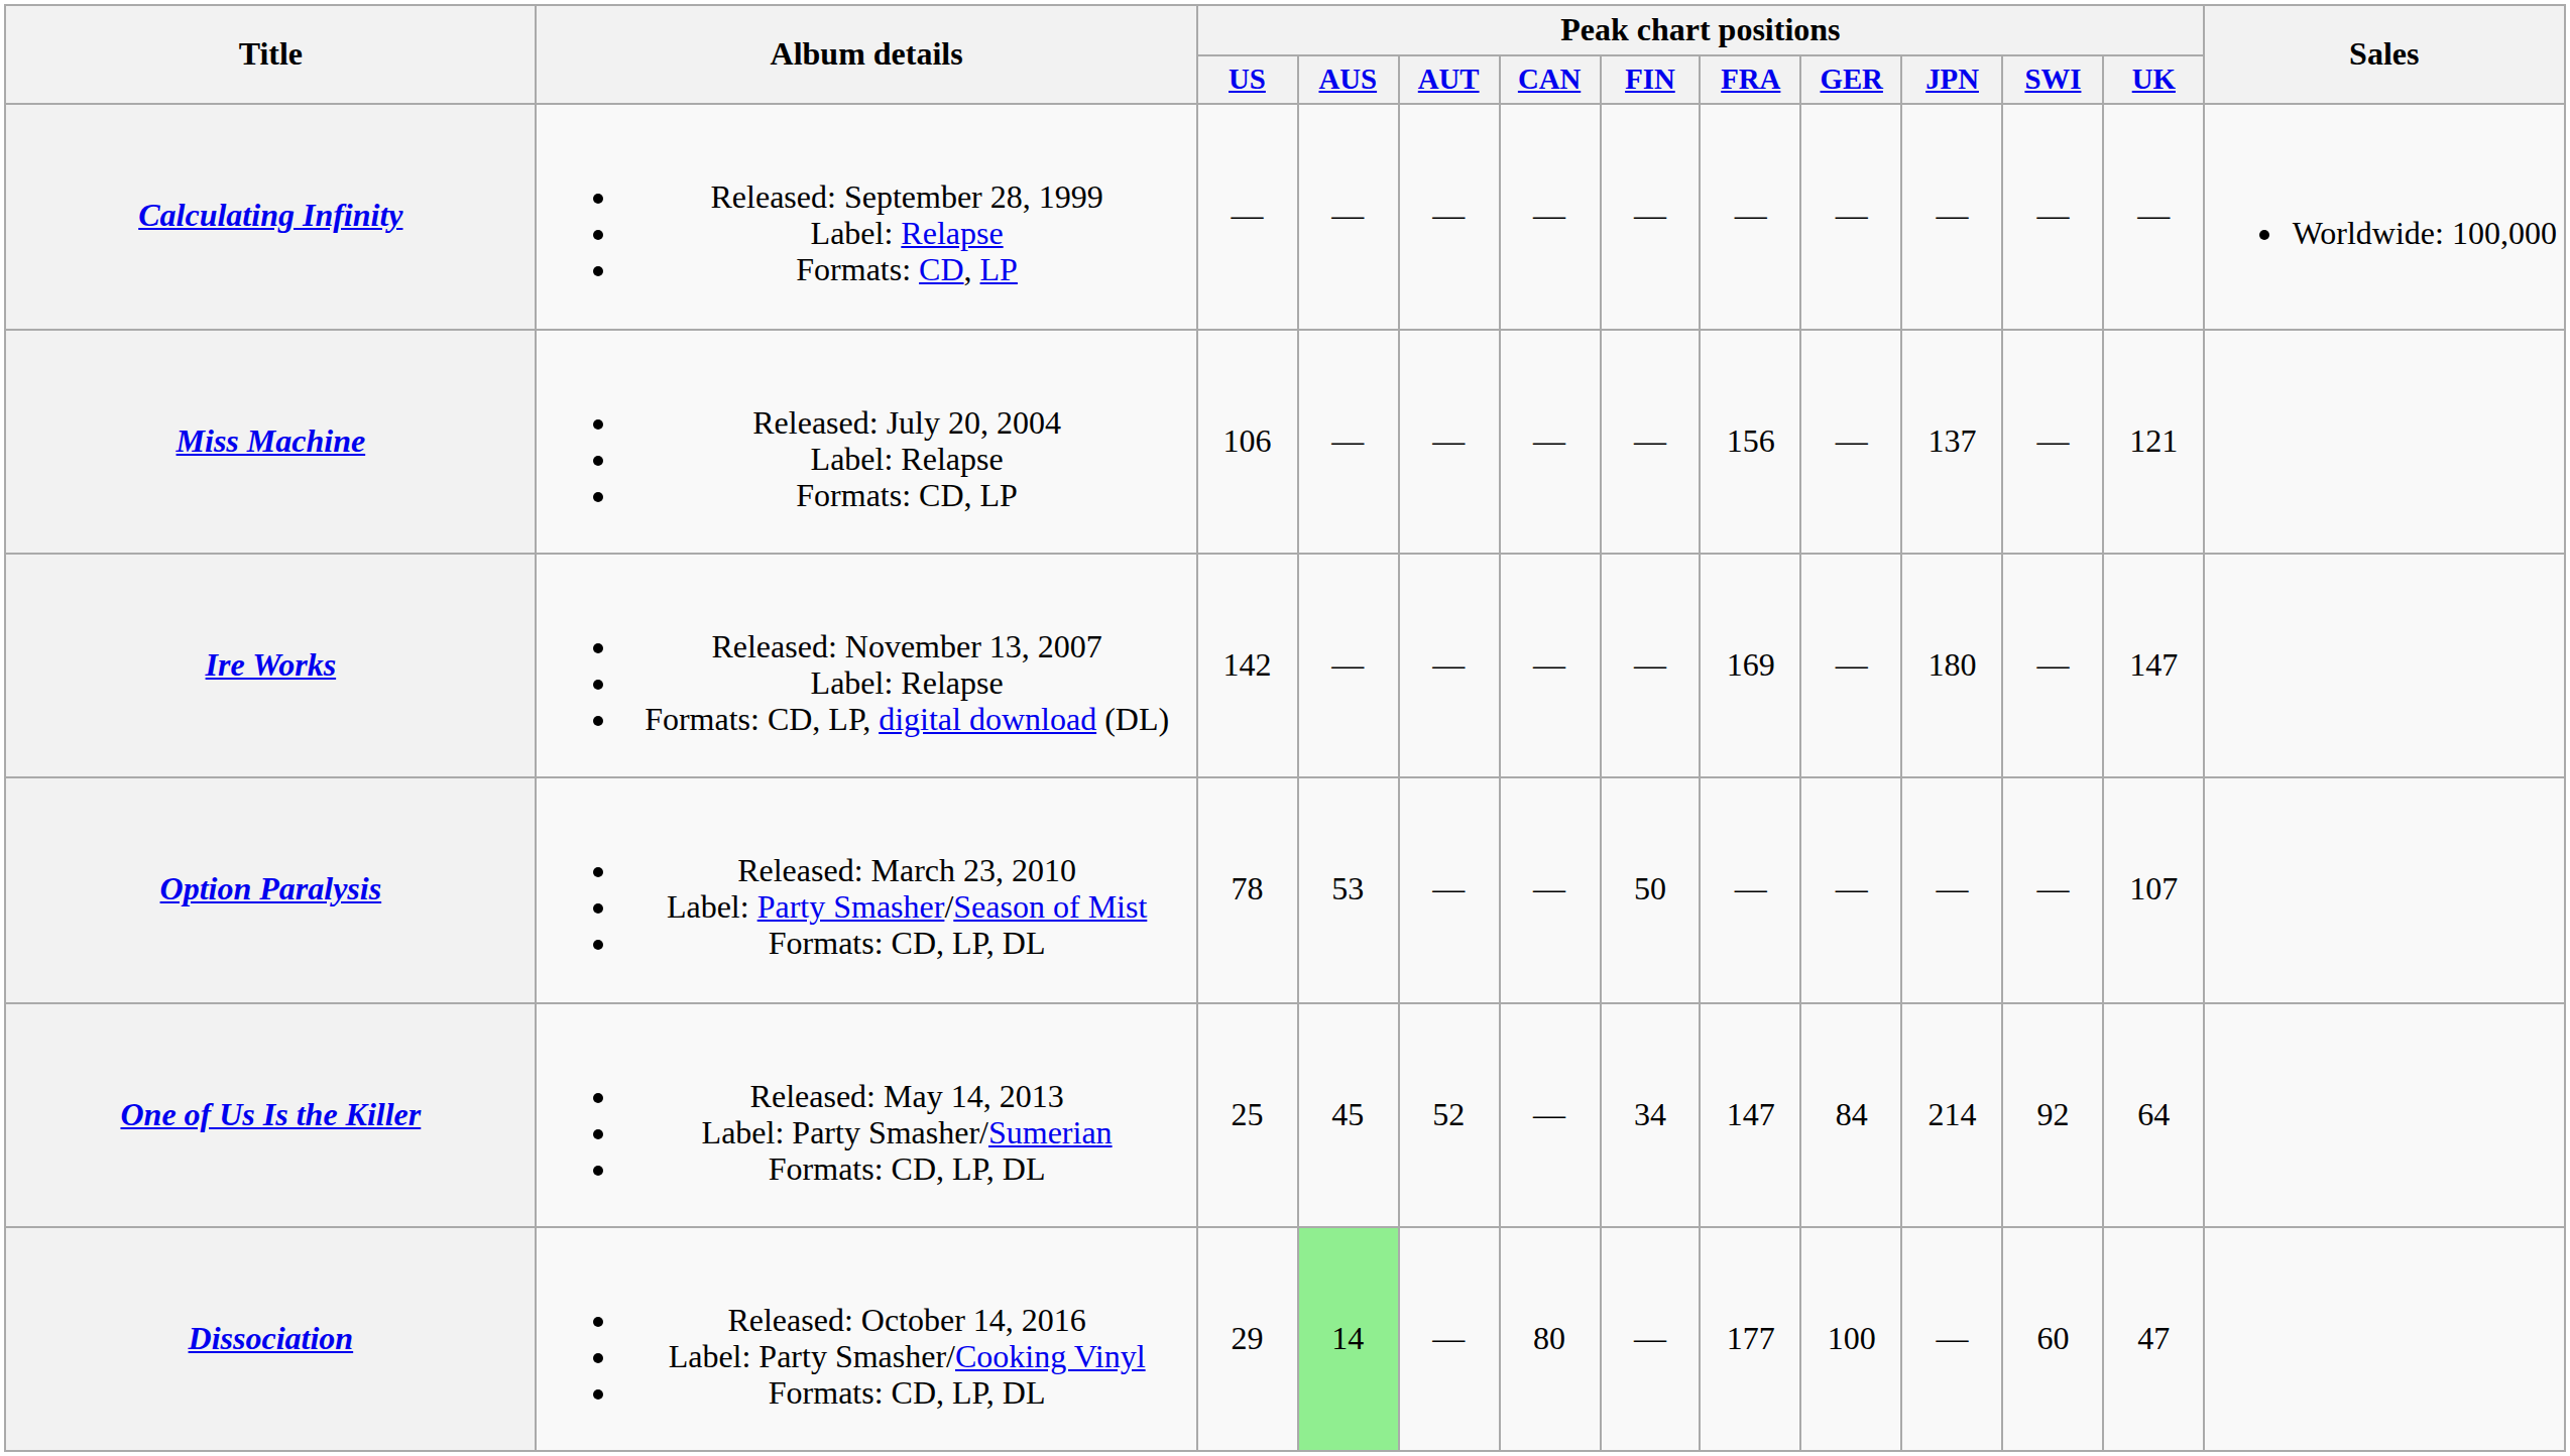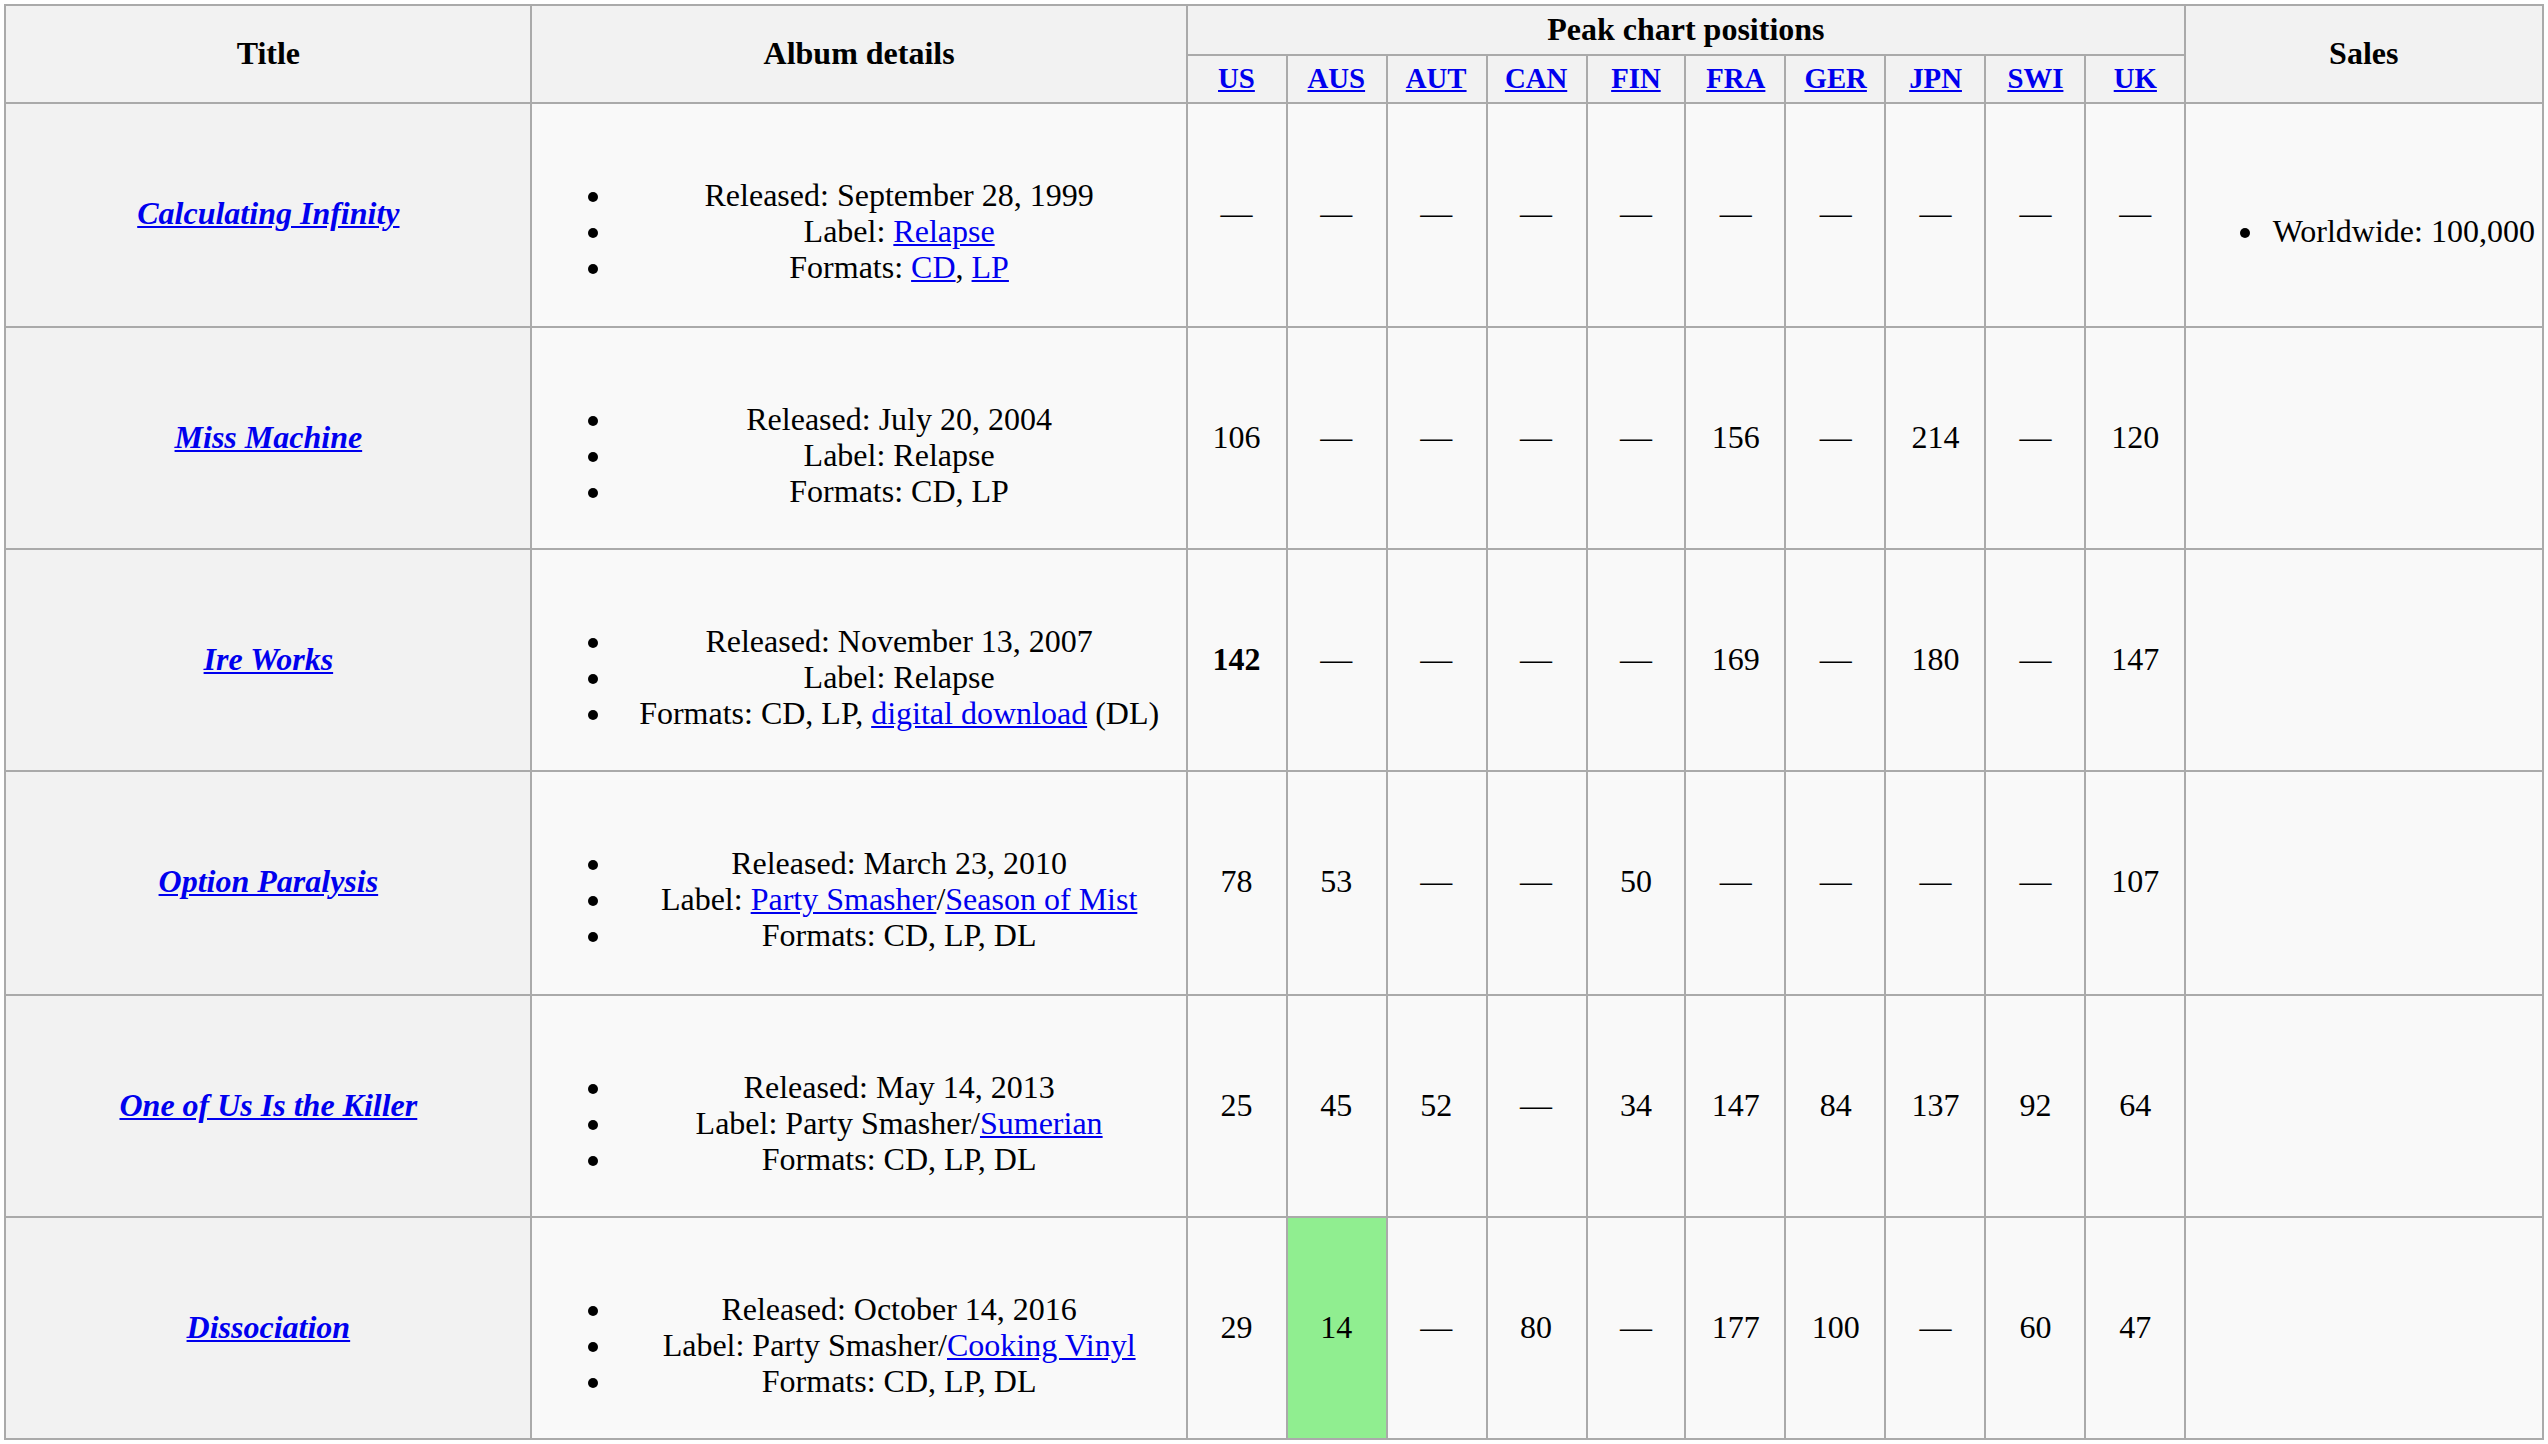 <table class="wikitable plainrowheaders" style="text-align:center;">
 <tr>
 <th scope="col" rowspan="2" style="width:16em;">Title</th>
 <th scope="col" rowspan="2" style="width:20em;">Album details</th>
 <th scope="col" colspan="10">Peak chart positions</th>
 <th rowspan="2">Sales</th>
 </tr>
 <tr>
 <th scope="col" style="width:3em;font-size:90%;"><a href='#'>US</a><br></th>
 <th scope="col" style="width:3em;font-size:90%;"><a href='#'>AUS</a><br></th>
 <th scope="col" style="width:3em;font-size:90%;"><a href='#'>AUT</a><br></th>
 <th scope="col" style="width:3em;font-size:90%;"><a href='#'>CAN</a><br></th>
 <th scope="col" style="width:3em;font-size:90%;"><a href='#'>FIN</a><br></th>
 <th scope="col" style="width:3em;font-size:90%;"><a href='#'>FRA</a><br></th>
 <th scope="col" style="width:3em;font-size:90%;"><a href='#'>GER</a><br></th>
 <th scope="col" style="width:3em;font-size:90%;"><a href='#'>JPN</a><br></th>
 <th scope="col" style="width:3em;font-size:90%;"><a href='#'>SWI</a><br></th>
 <th scope="col" style="width:3em;font-size:90%;"><a href='#'>UK</a><br></th>
 </tr>
 <tr>
 <th scope="row"><em><a href='#'>Calculating Infinity</a></em></th>
 <td><br><ul><li>Released: September 28, 1999</li><li>Label: <a href='#'>Relapse</a></li><li>Formats: <a href='#'>CD</a>, <a href='#'>LP</a></li></ul></td>
 <td>—</td>
 <td>—</td>
 <td>—</td>
 <td>—</td>
 <td>—</td>
 <td>—</td>
 <td>—</td>
 <td>—</td>
 <td>—</td>
 <td>—</td>
 <td><br><ul><li>Worldwide: 100,000</li></ul></td>
 </tr>
 <tr>
 <th scope="row"><em><a href='#'>Miss Machine</a></em></th>
 <td><br><ul><li>Released: July 20, 2004</li><li>Label: Relapse</li><li>Formats: CD, LP</li></ul></td>
 <td>106</td>
 <td>—</td>
 <td>—</td>
 <td>—</td>
 <td>—</td>
 <td>156</td>
 <td>—</td>
-<td>137</td>
+<td>214</td>
 <td>—</td>
-<td>121</td>
+<td>120</td>
 <td></td>
 </tr>
 <tr>
 <th scope="row"><em><a href='#'>Ire Works</a></em></th>
 <td><br><ul><li>Released: November 13, 2007</li><li>Label: Relapse</li><li>Formats: CD, LP, <a href='#'>digital download</a> (DL)</li></ul></td>
-<td>142</td>
+<td><strong>142</strong></td>
 <td>—</td>
 <td>—</td>
 <td>—</td>
 <td>—</td>
 <td>169</td>
 <td>—</td>
 <td>180</td>
 <td>—</td>
 <td>147</td>
 <td></td>
 </tr>
 <tr>
 <th scope="row"><em><a href='#'>Option Paralysis</a></em></th>
 <td><br><ul><li>Released: March 23, 2010</li><li>Label: <a href='#'>Party Smasher</a>/<a href='#'>Season of Mist</a></li><li>Formats: CD, LP, DL</li></ul></td>
 <td>78</td>
 <td>53</td>
 <td>—</td>
 <td>—</td>
 <td>50</td>
 <td>—</td>
 <td>—</td>
 <td>—</td>
 <td>—</td>
 <td>107</td>
 <td></td>
 </tr>
 <tr>
 <th scope="row"><em><a href='#'>One of Us Is the Killer</a></em></th>
 <td><br><ul><li>Released: May 14, 2013</li><li>Label: Party Smasher/<a href='#'>Sumerian</a></li><li>Formats: CD, LP, DL</li></ul></td>
 <td>25</td>
 <td>45</td>
 <td>52</td>
 <td>—</td>
 <td>34</td>
 <td>147</td>
 <td>84</td>
-<td>214</td>
+<td>137</td>
 <td>92</td>
 <td>64</td>
 <td></td>
 </tr>
 <tr>
 <th scope="row"><em><a href='#'>Dissociation</a></em></th>
 <td><br><ul><li>Released: October 14, 2016</li><li>Label: Party Smasher/<a href='#'>Cooking Vinyl</a></li><li>Formats: CD, LP, DL</li></ul></td>
 <td>29</td>
 <td style="background: lightgreen;">14</td>
 <td>—</td>
 <td>80</td>
 <td>—</td>
 <td>177</td>
 <td>100</td>
 <td>—</td>
 <td>60</td>
 <td>47</td>
 <td></td>
 </tr>
 </table>
